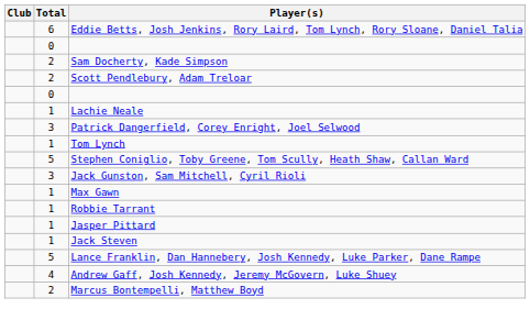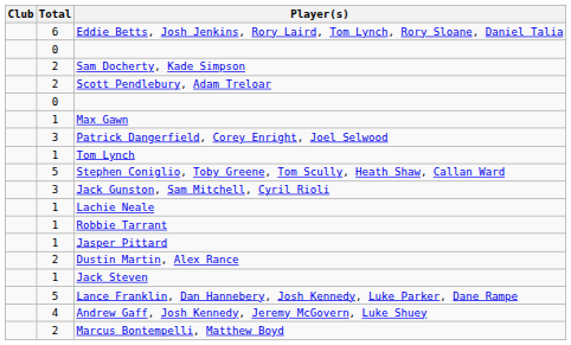 <table class="wikitable sortable">
 <tr>
 <th>Club</th>
 <th>Total</th>
 <th class=unsortable>Player(s)</th>
 </tr>
 <tr>
 <td></td>
 <td align=center>6</td>
 <td><a href='#'>Eddie Betts</a>, <a href='#'>Josh Jenkins</a>, <a href='#'>Rory Laird</a>, <a href='#'>Tom Lynch</a>, <a href='#'>Rory Sloane</a>, <a href='#'>Daniel Talia</a></td>
 </tr>
 <tr>
 <td></td>
 <td align=center>0</td>
 <td></td>
 </tr>
 <tr>
 <td></td>
 <td align=center>2</td>
 <td><a href='#'>Sam Docherty</a>, <a href='#'>Kade Simpson</a></td>
 </tr>
 <tr>
 <td></td>
 <td align=center>2</td>
 <td><a href='#'>Scott Pendlebury</a>, <a href='#'>Adam Treloar</a></td>
 </tr>
 <tr>
 <td></td>
 <td align=center>0</td>
 <td></td>
 </tr>
 <tr>
 <td></td>
 <td align=center>1</td>
-<td><a href='#'>Lachie Neale</a></td>
+<td><a href='#'>Max Gawn</a></td>
 </tr>
 <tr>
 <td></td>
 <td align=center>3</td>
 <td><a href='#'>Patrick Dangerfield</a>, <a href='#'>Corey Enright</a>, <a href='#'>Joel Selwood</a></td>
 </tr>
 <tr>
 <td></td>
 <td align=center>1</td>
 <td><a href='#'>Tom Lynch</a></td>
 </tr>
 <tr>
 <td></td>
 <td align=center>5</td>
 <td><a href='#'>Stephen Coniglio</a>, <a href='#'>Toby Greene</a>, <a href='#'>Tom Scully</a>, <a href='#'>Heath Shaw</a>, <a href='#'>Callan Ward</a></td>
 </tr>
 <tr>
 <td></td>
 <td align=center>3</td>
 <td><a href='#'>Jack Gunston</a>, <a href='#'>Sam Mitchell</a>, <a href='#'>Cyril Rioli</a></td>
 </tr>
 <tr>
 <td></td>
 <td align=center>1</td>
-<td><a href='#'>Max Gawn</a></td>
+<td><a href='#'>Lachie Neale</a></td>
 </tr>
 <tr>
 <td></td>
 <td align=center>1</td>
 <td><a href='#'>Robbie Tarrant</a></td>
 </tr>
 <tr>
 <td></td>
 <td align=center>1</td>
 <td><a href='#'>Jasper Pittard</a></td>
+</tr>
+<tr>
+<td></td>
+<td align=center>2</td>
+<td><a href='#'>Dustin Martin</a>, <a href='#'>Alex Rance</a></td>
 </tr>
 <tr>
 <td></td>
 <td align=center>1</td>
 <td><a href='#'>Jack Steven</a></td>
 </tr>
 <tr>
 <td></td>
 <td align=center>5</td>
 <td><a href='#'>Lance Franklin</a>, <a href='#'>Dan Hannebery</a>, <a href='#'>Josh Kennedy</a>, <a href='#'>Luke Parker</a>, <a href='#'>Dane Rampe</a></td>
 </tr>
 <tr>
 <td></td>
 <td align=center>4</td>
 <td><a href='#'>Andrew Gaff</a>, <a href='#'>Josh Kennedy</a>, <a href='#'>Jeremy McGovern</a>, <a href='#'>Luke Shuey</a></td>
 </tr>
 <tr>
 <td></td>
 <td align=center>2</td>
 <td><a href='#'>Marcus Bontempelli</a>, <a href='#'>Matthew Boyd</a></td>
 </tr>
 </table>
